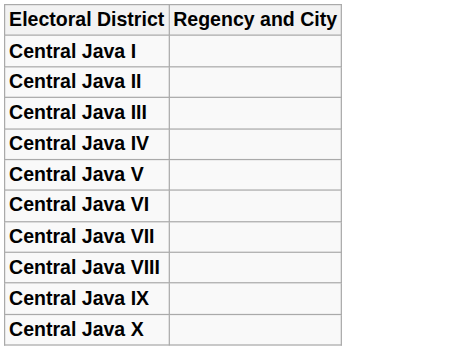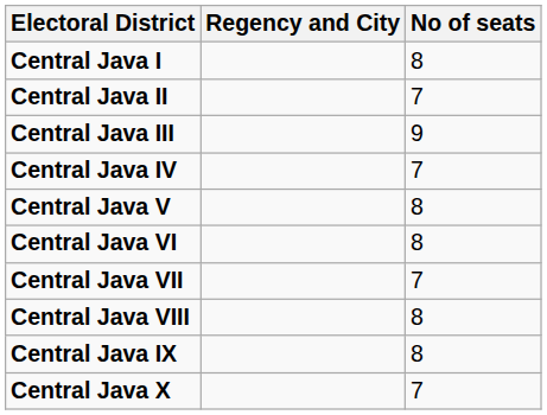 <table class="wikitable col3center">
 <tr>
 <th>Electoral District</th>
 <th>Regency and City</th>
+<th>No of seats</th>
 </tr>
 <tr>
 <td><strong>Central Java I</strong></td>
 <td></td>
+<td>8</td>
 </tr>
 <tr>
 <td><strong>Central Java II</strong></td>
 <td></td>
+<td>7</td>
 </tr>
 <tr>
 <td><strong>Central Java III</strong></td>
 <td></td>
+<td>9</td>
 </tr>
 <tr>
 <td><strong>Central Java IV</strong></td>
 <td></td>
+<td>7</td>
 </tr>
 <tr>
 <td><strong>Central Java V</strong></td>
 <td></td>
+<td>8</td>
 </tr>
 <tr>
 <td><strong>Central Java VI</strong></td>
 <td></td>
+<td>8</td>
 </tr>
 <tr>
 <td><strong>Central Java VII</strong></td>
 <td></td>
+<td>7</td>
 </tr>
 <tr>
 <td><strong>Central Java VIII</strong></td>
 <td></td>
+<td>8</td>
 </tr>
 <tr>
 <td><strong>Central Java IX</strong></td>
 <td></td>
+<td>8</td>
 </tr>
 <tr>
 <td><strong>Central Java X</strong></td>
 <td></td>
+<td>7</td>
 </tr>
 </table>
